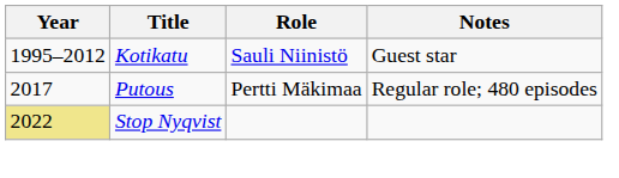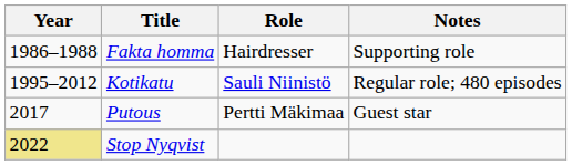 <table class="wikitable sortable">
 <tr>
 <th>Year</th>
 <th>Title</th>
 <th>Role</th>
 <th class="unsortable">Notes</th>
 </tr>
 <tr>
+<td>1986–1988</td>
+<td><em><a href='#'>Fakta homma</a></em></td>
+<td>Hairdresser</td>
+<td>Supporting role</td>
+</tr>
+<tr>
 <td>1995–2012</td>
 <td><em><a href='#'>Kotikatu</a></em></td>
 <td><a href='#'>Sauli Niinistö</a></td>
-<td>Guest star</td>
+<td>Regular role; 480 episodes</td>
 </tr>
 <tr>
 <td>2017</td>
 <td><em><a href='#'>Putous</a></em></td>
 <td>Pertti Mäkimaa</td>
-<td>Regular role; 480 episodes</td>
+<td>Guest star</td>
 </tr>
 <tr>
 <td style="background: khaki;">2022</td>
 <td><em><a href='#'>Stop Nyqvist</a></em></td>
 <td></td>
 <td></td>
 </tr>
 </table>
